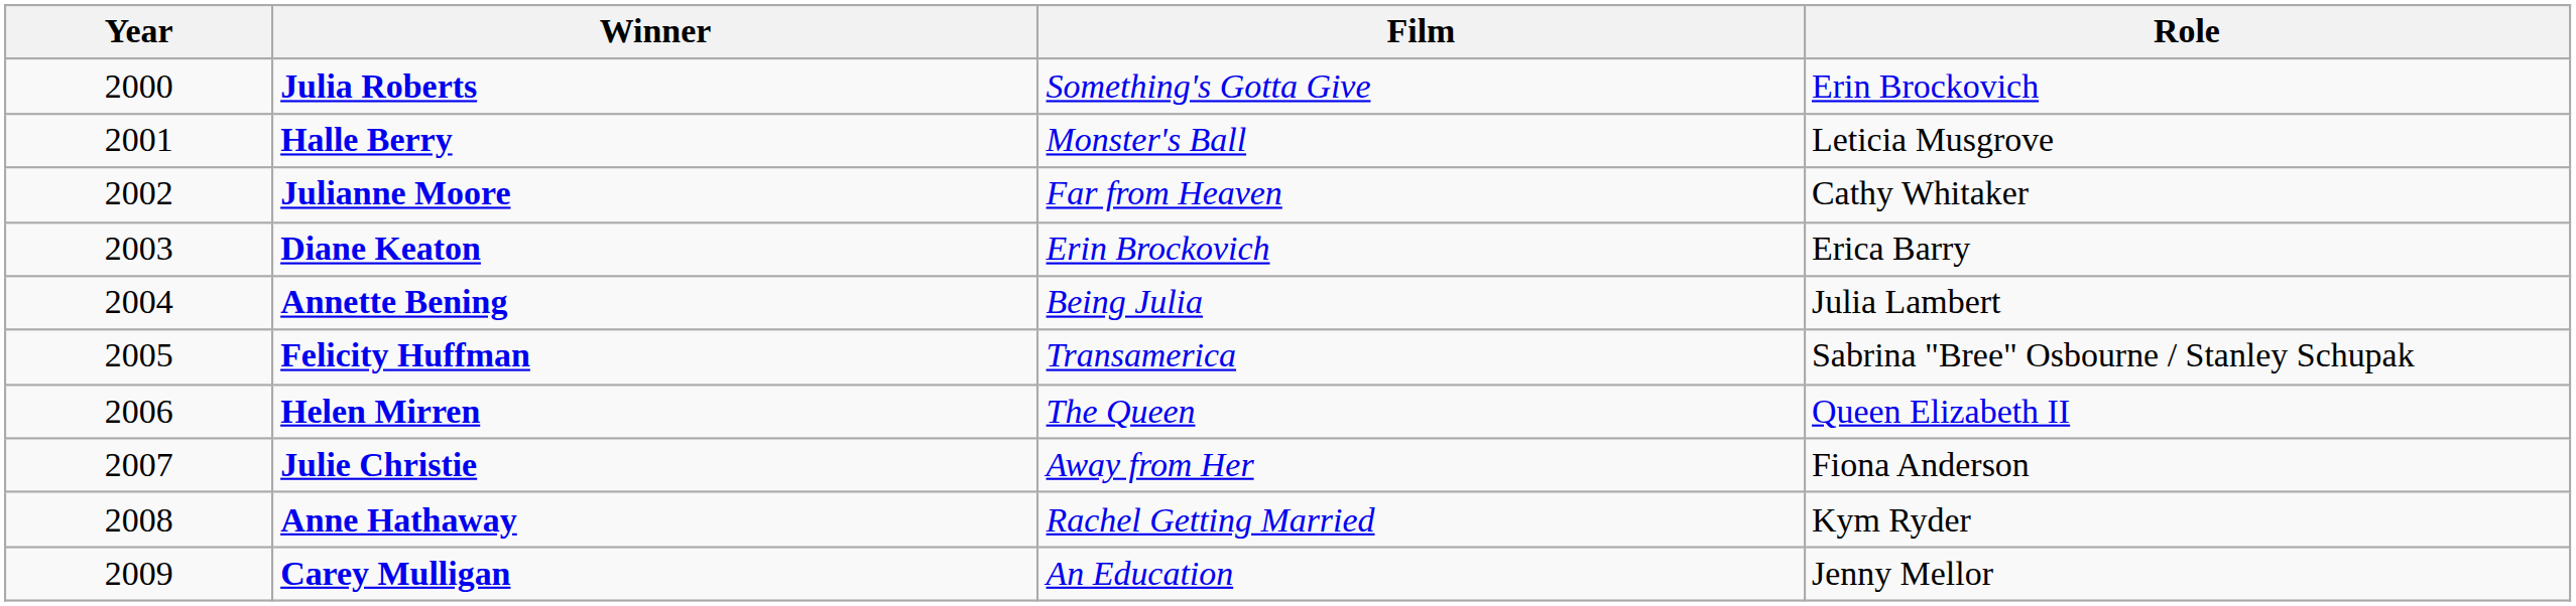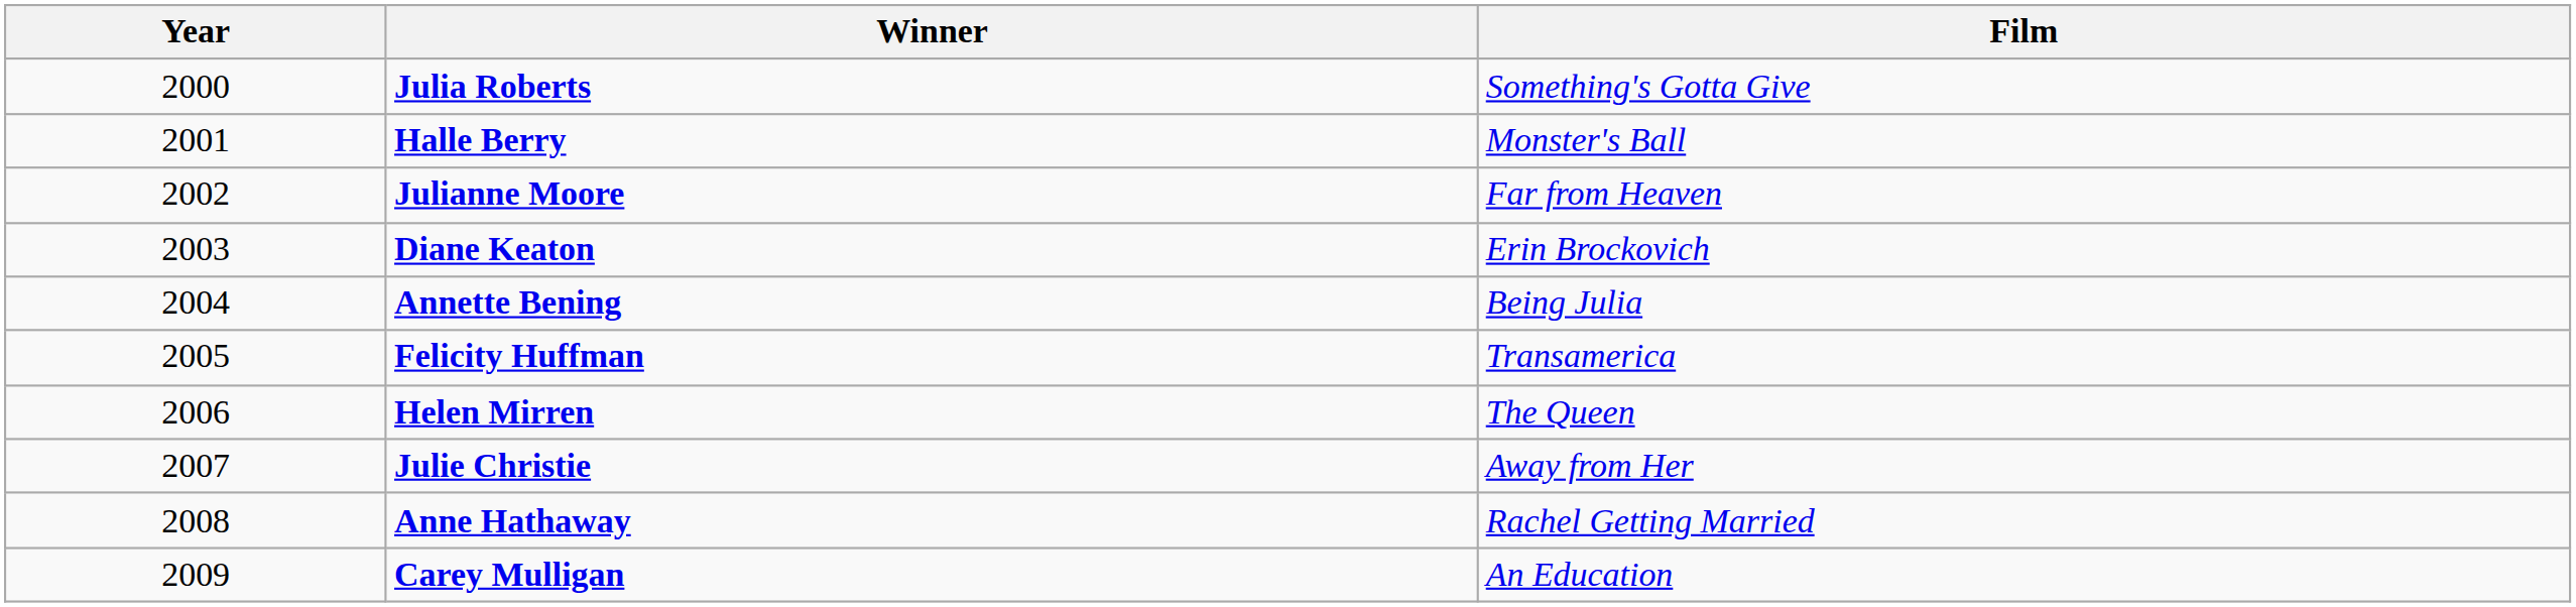 <table class="wikitable" width="95%" cellpadding="5">
 <tr>
 <th width="100"><strong>Year</strong></th>
 <th width="300"><strong>Winner</strong></th>
 <th width="300"><strong>Film</strong></th>
-<th width="300"><strong>Role</strong></th>
 </tr>
 <tr>
 <td style="text-align:center;">2000</td>
 <td><strong><a href='#'>Julia Roberts</a></strong></td>
 <td><em><a href='#'>Something's Gotta Give</a></em></td>
-<td><a href='#'>Erin Brockovich</a></td>
 </tr>
 <tr>
 <td style="text-align:center;">2001</td>
 <td><strong><a href='#'>Halle Berry</a></strong></td>
 <td><em><a href='#'>Monster's Ball</a></em></td>
-<td>Leticia Musgrove</td>
 </tr>
 <tr>
 <td style="text-align:center;">2002</td>
 <td><strong><a href='#'>Julianne Moore</a></strong></td>
 <td><em><a href='#'>Far from Heaven</a></em></td>
-<td>Cathy Whitaker</td>
 </tr>
 <tr>
 <td style="text-align:center;">2003</td>
 <td><strong><a href='#'>Diane Keaton</a></strong></td>
 <td><em><a href='#'>Erin Brockovich</a></em></td>
-<td>Erica Barry</td>
 </tr>
 <tr>
 <td style="text-align:center;">2004</td>
 <td><strong><a href='#'>Annette Bening</a></strong></td>
 <td><em><a href='#'>Being Julia</a></em></td>
-<td>Julia Lambert</td>
 </tr>
 <tr>
 <td style="text-align:center;">2005</td>
 <td><strong><a href='#'>Felicity Huffman</a></strong></td>
 <td><em><a href='#'>Transamerica</a></em></td>
-<td>Sabrina "Bree" Osbourne / Stanley Schupak</td>
 </tr>
 <tr>
 <td style="text-align:center;">2006</td>
 <td><strong><a href='#'>Helen Mirren</a></strong></td>
 <td><em><a href='#'>The Queen</a></em></td>
-<td><a href='#'>Queen Elizabeth II</a></td>
 </tr>
 <tr>
 <td style="text-align:center;">2007</td>
 <td><strong><a href='#'>Julie Christie</a></strong></td>
 <td><em><a href='#'>Away from Her</a></em></td>
-<td>Fiona Anderson</td>
 </tr>
 <tr>
 <td style="text-align:center;">2008</td>
 <td><strong><a href='#'>Anne Hathaway</a></strong></td>
 <td><em><a href='#'>Rachel Getting Married</a></em></td>
-<td>Kym Ryder</td>
 </tr>
 <tr>
 <td style="text-align:center;">2009</td>
 <td><strong><a href='#'>Carey Mulligan</a></strong></td>
 <td><em><a href='#'>An Education</a></em></td>
-<td>Jenny Mellor</td>
 </tr>
 </table>
